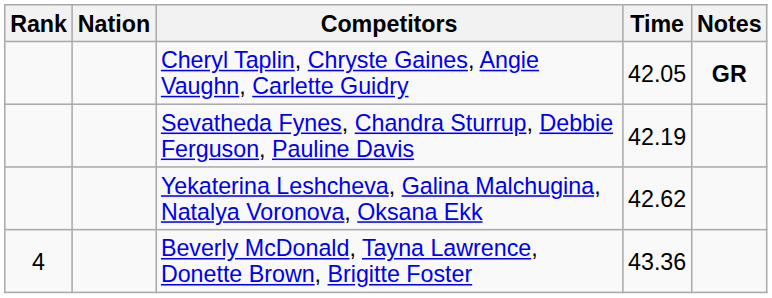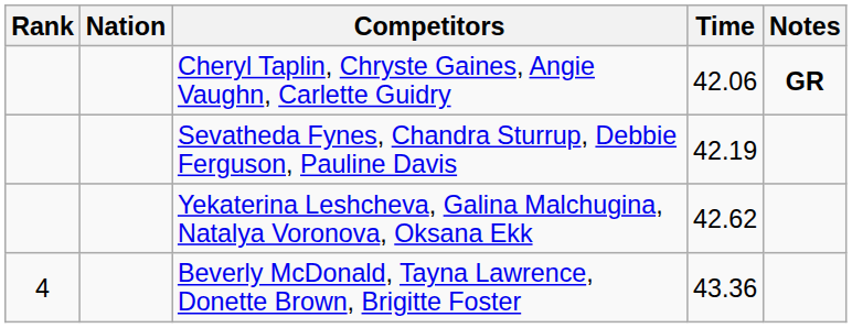 <table class="wikitable sortable" width=80% style="text-align:center; font-size:95%">
 <tr>
 <th>Rank</th>
 <th>Nation</th>
 <th>Competitors</th>
 <th>Time</th>
 <th>Notes</th>
 </tr>
 <tr>
 <td></td>
 <td align=left></td>
 <td align=left><a href='#'>Cheryl Taplin</a>, <a href='#'>Chryste Gaines</a>, <a href='#'>Angie Vaughn</a>, <a href='#'>Carlette Guidry</a></td>
-<td>42.05</td>
+<td>42.06</td>
 <td><strong>GR</strong></td>
 </tr>
 <tr>
 <td></td>
 <td align=left></td>
 <td align=left><a href='#'>Sevatheda Fynes</a>, <a href='#'>Chandra Sturrup</a>, <a href='#'>Debbie Ferguson</a>, <a href='#'>Pauline Davis</a></td>
 <td>42.19</td>
 <td></td>
 </tr>
 <tr>
 <td></td>
 <td align=left></td>
 <td align=left><a href='#'>Yekaterina Leshcheva</a>, <a href='#'>Galina Malchugina</a>, <a href='#'>Natalya Voronova</a>, <a href='#'>Oksana Ekk</a></td>
 <td>42.62</td>
 <td></td>
 </tr>
 <tr>
 <td>4</td>
 <td align=left></td>
 <td align=left><a href='#'>Beverly McDonald</a>, <a href='#'>Tayna Lawrence</a>, <a href='#'>Donette Brown</a>, <a href='#'>Brigitte Foster</a></td>
 <td>43.36</td>
 <td></td>
 </tr>
 </table>
